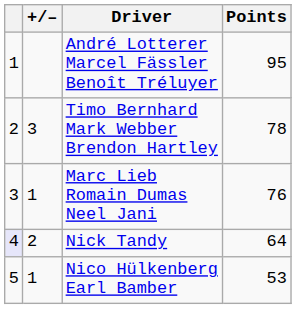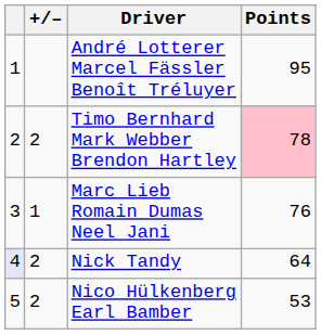 <table class="wikitable" style="font-size: 95%;">
 <tr>
 <th scope="col"></th>
 <th scope="col">+/–</th>
 <th scope="col">Driver</th>
 <th scope="col">Points</th>
 </tr>
 <tr>
 <td align="center">1</td>
 <td align="left"></td>
 <td> <a href='#'>André Lotterer</a><br> <a href='#'>Marcel Fässler</a><br> <a href='#'>Benoît Tréluyer</a></td>
 <td align="right">95</td>
 </tr>
 <tr>
 <td align="center">2</td>
-<td align="left"> 3</td>
+<td align="left"> 2</td>
 <td> <a href='#'>Timo Bernhard</a><br> <a href='#'>Mark Webber</a><br> <a href='#'>Brendon Hartley</a></td>
-<td align="right">78</td>
+<td align="right" style="background: pink;">78</td>
 </tr>
 <tr>
 <td align="center">3</td>
 <td align="left"> 1</td>
 <td> <a href='#'>Marc Lieb</a><br> <a href='#'>Romain Dumas</a><br> <a href='#'>Neel Jani</a></td>
 <td align="right">76</td>
 </tr>
 <tr>
 <td align="center" style="background: lavender;">4</td>
 <td align="left"> 2</td>
 <td> <a href='#'>Nick Tandy</a></td>
 <td align="right">64</td>
 </tr>
 <tr>
 <td align="center">5</td>
-<td align="left"> 1</td>
+<td align="left"> 2</td>
 <td> <a href='#'>Nico Hülkenberg</a><br> <a href='#'>Earl Bamber</a></td>
 <td align="right">53</td>
 </tr>
 </table>
